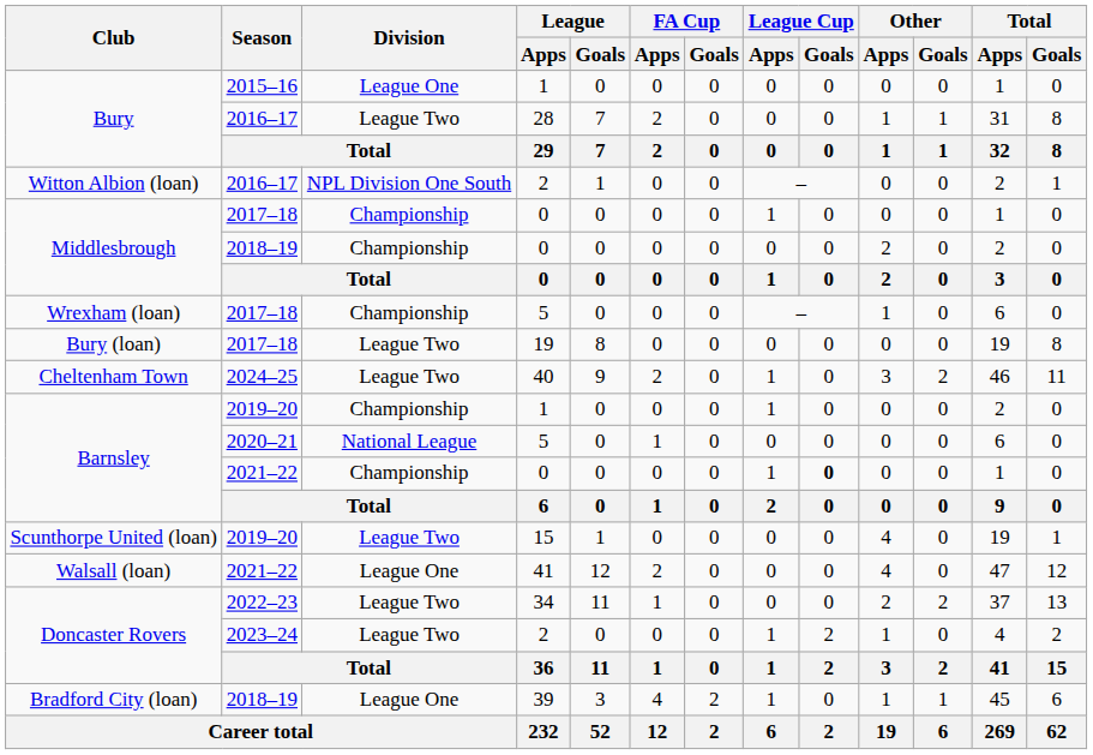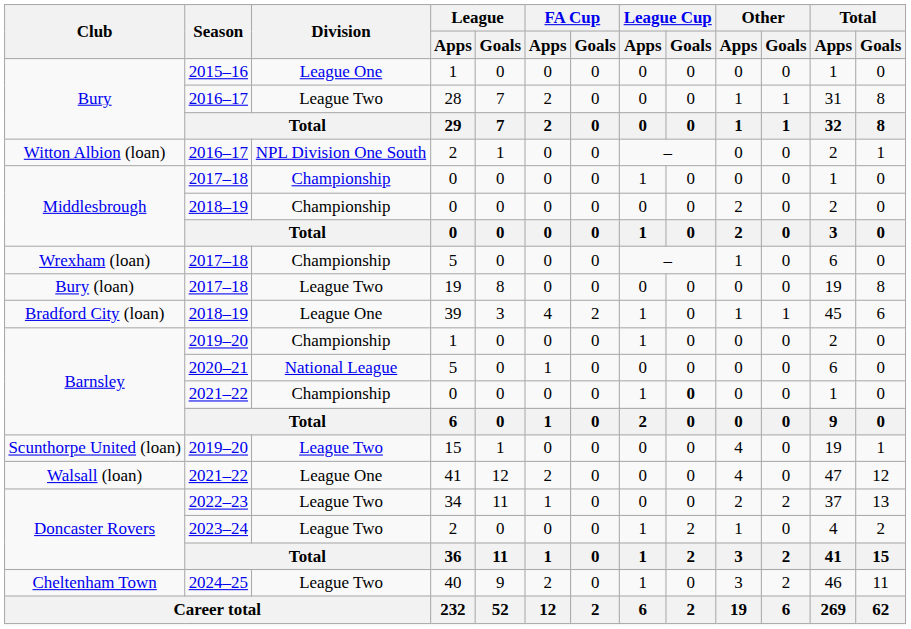 <table class="wikitable" style="text-align:center">
 <tr>
 <th rowspan="2">Club</th>
 <th rowspan="2">Season</th>
 <th rowspan="2">Division</th>
 <th colspan="2">League</th>
 <th colspan="2"><a href='#'>FA Cup</a></th>
 <th colspan="2"><a href='#'>League Cup</a></th>
 <th colspan="2">Other</th>
 <th colspan="2">Total</th>
 </tr>
 <tr>
 <th>Apps</th>
 <th>Goals</th>
 <th>Apps</th>
 <th>Goals</th>
 <th>Apps</th>
 <th>Goals</th>
 <th>Apps</th>
 <th>Goals</th>
 <th>Apps</th>
 <th>Goals</th>
 </tr>
 <tr>
 <td rowspan="3"><a href='#'>Bury</a></td>
 <td><a href='#'>2015–16</a></td>
 <td><a href='#'>League One</a></td>
 <td>1</td>
 <td>0</td>
 <td>0</td>
 <td>0</td>
 <td>0</td>
 <td>0</td>
 <td>0</td>
 <td>0</td>
 <td>1</td>
 <td>0</td>
 </tr>
 <tr>
 <td><a href='#'>2016–17</a></td>
 <td>League Two</td>
 <td>28</td>
 <td>7</td>
 <td>2</td>
 <td>0</td>
 <td>0</td>
 <td>0</td>
 <td>1</td>
 <td>1</td>
 <td>31</td>
 <td>8</td>
 </tr>
 <tr>
 <th colspan="2">Total</th>
 <th>29</th>
 <th>7</th>
 <th>2</th>
 <th>0</th>
 <th>0</th>
 <th>0</th>
 <th>1</th>
 <th>1</th>
 <th>32</th>
 <th>8</th>
 </tr>
 <tr>
 <td><a href='#'>Witton Albion</a> (loan)</td>
 <td><a href='#'>2016–17</a></td>
 <td><a href='#'>NPL Division One South</a></td>
 <td>2</td>
 <td>1</td>
 <td>0</td>
 <td>0</td>
 <td colspan="2">–</td>
 <td>0</td>
 <td>0</td>
 <td>2</td>
 <td>1</td>
 </tr>
 <tr>
 <td rowspan="3"><a href='#'>Middlesbrough</a></td>
 <td><a href='#'>2017–18</a></td>
 <td><a href='#'>Championship</a></td>
 <td>0</td>
 <td>0</td>
 <td>0</td>
 <td>0</td>
 <td>1</td>
 <td>0</td>
 <td>0</td>
 <td>0</td>
 <td>1</td>
 <td>0</td>
 </tr>
 <tr>
 <td><a href='#'>2018–19</a></td>
 <td>Championship</td>
 <td>0</td>
 <td>0</td>
 <td>0</td>
 <td>0</td>
 <td>0</td>
 <td>0</td>
 <td>2</td>
 <td>0</td>
 <td>2</td>
 <td>0</td>
 </tr>
 <tr>
 <th colspan="2">Total</th>
 <th>0</th>
 <th>0</th>
 <th>0</th>
 <th>0</th>
 <th>1</th>
 <th>0</th>
 <th>2</th>
 <th>0</th>
 <th>3</th>
 <th>0</th>
 </tr>
 <tr>
 <td><a href='#'>Wrexham</a> (loan)</td>
 <td><a href='#'>2017–18</a></td>
 <td>Championship</td>
 <td>5</td>
 <td>0</td>
 <td>0</td>
 <td>0</td>
 <td colspan="2">–</td>
 <td>1</td>
 <td>0</td>
 <td>6</td>
 <td>0</td>
 </tr>
 <tr>
 <td><a href='#'>Bury</a> (loan)</td>
 <td><a href='#'>2017–18</a></td>
 <td>League Two</td>
 <td>19</td>
 <td>8</td>
 <td>0</td>
 <td>0</td>
 <td>0</td>
 <td>0</td>
 <td>0</td>
 <td>0</td>
 <td>19</td>
 <td>8</td>
 </tr>
 <tr>
-<td><a href='#'>Cheltenham Town</a></td>
-<td><a href='#'>2024–25</a></td>
-<td>League Two</td>
-<td>40</td>
-<td>9</td>
+<td><a href='#'>Bradford City</a> (loan)</td>
+<td><a href='#'>2018–19</a></td>
+<td>League One</td>
+<td>39</td>
+<td>3</td>
+<td>4</td>
 <td>2</td>
+<td>1</td>
 <td>0</td>
 <td>1</td>
-<td>0</td>
-<td>3</td>
-<td>2</td>
-<td>46</td>
-<td>11</td>
+<td>1</td>
+<td>45</td>
+<td>6</td>
 </tr>
 <tr>
 <td rowspan="4"><a href='#'>Barnsley</a></td>
 <td><a href='#'>2019–20</a></td>
 <td>Championship</td>
 <td>1</td>
 <td>0</td>
 <td>0</td>
 <td>0</td>
 <td>1</td>
 <td>0</td>
 <td>0</td>
 <td>0</td>
 <td>2</td>
 <td>0</td>
 </tr>
 <tr>
 <td><a href='#'>2020–21</a></td>
 <td><a href='#'>National League</a></td>
 <td>5</td>
 <td>0</td>
 <td>1</td>
 <td>0</td>
 <td>0</td>
 <td>0</td>
 <td>0</td>
 <td>0</td>
 <td>6</td>
 <td>0</td>
 </tr>
 <tr>
 <td><a href='#'>2021–22</a></td>
 <td>Championship</td>
 <td>0</td>
 <td>0</td>
 <td>0</td>
 <td>0</td>
 <td>1</td>
 <td><strong>0</strong></td>
 <td>0</td>
 <td>0</td>
 <td>1</td>
 <td>0</td>
 </tr>
 <tr>
 <th colspan="2">Total</th>
 <th>6</th>
 <th>0</th>
 <th>1</th>
 <th>0</th>
 <th>2</th>
 <th>0</th>
 <th>0</th>
 <th>0</th>
 <th>9</th>
 <th>0</th>
 </tr>
 <tr>
 <td><a href='#'>Scunthorpe United</a> (loan)</td>
 <td><a href='#'>2019–20</a></td>
 <td><a href='#'>League Two</a></td>
 <td>15</td>
 <td>1</td>
 <td>0</td>
 <td>0</td>
 <td>0</td>
 <td>0</td>
 <td>4</td>
 <td>0</td>
 <td>19</td>
 <td>1</td>
 </tr>
 <tr>
 <td><a href='#'>Walsall</a> (loan)</td>
 <td><a href='#'>2021–22</a></td>
 <td>League One</td>
 <td>41</td>
 <td>12</td>
 <td>2</td>
 <td>0</td>
 <td>0</td>
 <td>0</td>
 <td>4</td>
 <td>0</td>
 <td>47</td>
 <td>12</td>
 </tr>
 <tr>
 <td rowspan="3"><a href='#'>Doncaster Rovers</a></td>
 <td><a href='#'>2022–23</a></td>
 <td>League Two</td>
 <td>34</td>
 <td>11</td>
 <td>1</td>
 <td>0</td>
 <td>0</td>
 <td>0</td>
 <td>2</td>
 <td>2</td>
 <td>37</td>
 <td>13</td>
 </tr>
 <tr>
 <td><a href='#'>2023–24</a></td>
 <td>League Two</td>
 <td>2</td>
 <td>0</td>
 <td>0</td>
 <td>0</td>
 <td>1</td>
 <td>2</td>
 <td>1</td>
 <td>0</td>
 <td>4</td>
 <td>2</td>
 </tr>
 <tr>
 <th colspan="2">Total</th>
 <th>36</th>
 <th>11</th>
 <th>1</th>
 <th>0</th>
 <th>1</th>
 <th>2</th>
 <th>3</th>
 <th>2</th>
 <th>41</th>
 <th>15</th>
 </tr>
 <tr>
-<td><a href='#'>Bradford City</a> (loan)</td>
-<td><a href='#'>2018–19</a></td>
-<td>League One</td>
-<td>39</td>
-<td>3</td>
-<td>4</td>
+<td><a href='#'>Cheltenham Town</a></td>
+<td><a href='#'>2024–25</a></td>
+<td>League Two</td>
+<td>40</td>
+<td>9</td>
 <td>2</td>
+<td>0</td>
 <td>1</td>
 <td>0</td>
-<td>1</td>
-<td>1</td>
-<td>45</td>
-<td>6</td>
+<td>3</td>
+<td>2</td>
+<td>46</td>
+<td>11</td>
 </tr>
 <tr>
 <th colspan="3">Career total</th>
 <th>232</th>
 <th>52</th>
 <th>12</th>
 <th>2</th>
 <th>6</th>
 <th>2</th>
 <th>19</th>
 <th>6</th>
 <th>269</th>
 <th>62</th>
 </tr>
 </table>
